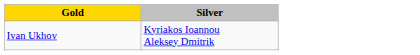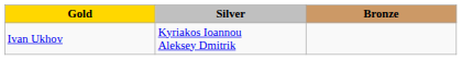 <table class="wikitable" style="text-align:left">
 <tr align="center">
 <td width=200 bgcolor=gold><strong>Gold</strong></td>
 <td width=200 bgcolor=silver><strong>Silver</strong></td>
+<td width=200 bgcolor=CC9966><strong>Bronze</strong></td>
 </tr>
 <tr>
 <td><a href='#'>Ivan Ukhov</a> <em></em></td>
 <td><a href='#'>Kyriakos Ioannou</a> <em></em><br><a href='#'>Aleksey Dmitrik</a> <em></em></td>
+<td></td>
 </tr>
 </table>
